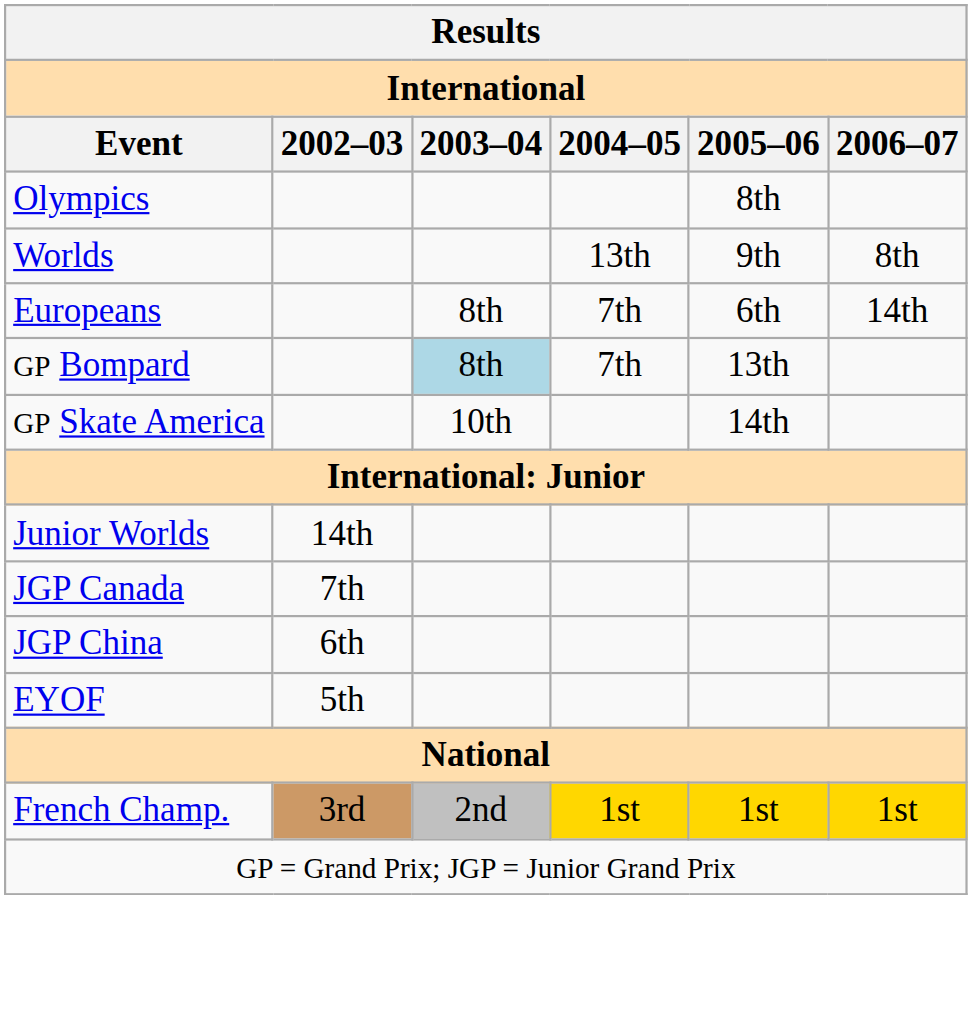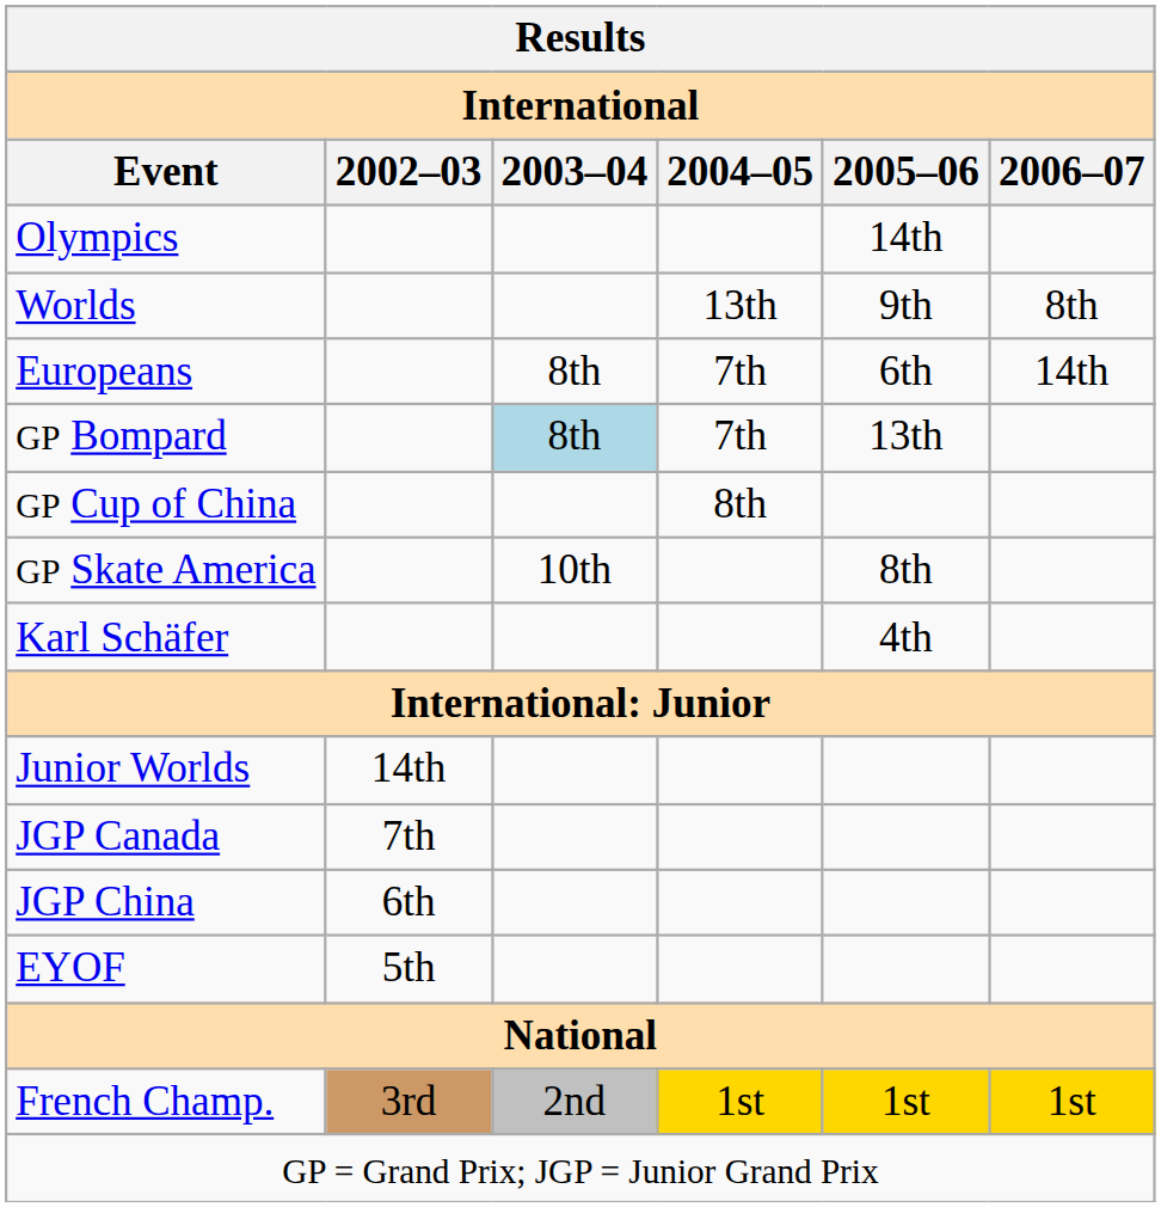 <table class="wikitable" style="text-align:center">
 <tr>
 <th colspan=6 align=center><strong>Results</strong></th>
 </tr>
 <tr>
 <th style="background-color: #ffdead; " colspan=6 align=center><strong>International</strong></th>
 </tr>
 <tr>
 <th>Event</th>
 <th>2002–03</th>
 <th>2003–04</th>
 <th>2004–05</th>
 <th>2005–06</th>
 <th>2006–07</th>
 </tr>
 <tr>
 <td align=left><a href='#'>Olympics</a></td>
 <td></td>
 <td></td>
 <td></td>
-<td>8th</td>
+<td>14th</td>
 <td></td>
 </tr>
 <tr>
 <td align=left><a href='#'>Worlds</a></td>
 <td></td>
 <td></td>
 <td>13th</td>
 <td>9th</td>
 <td>8th</td>
 </tr>
 <tr>
 <td align=left><a href='#'>Europeans</a></td>
 <td></td>
 <td>8th</td>
 <td>7th</td>
 <td>6th</td>
 <td>14th</td>
 </tr>
 <tr>
 <td align=left><small>GP</small> <a href='#'>Bompard</a></td>
 <td></td>
 <td style="background: lightblue;">8th</td>
 <td>7th</td>
 <td>13th</td>
 <td></td>
 </tr>
 <tr>
+<td align=left><small>GP</small> <a href='#'>Cup of China</a></td>
+<td></td>
+<td></td>
+<td>8th</td>
+<td></td>
+<td></td>
+</tr>
+<tr>
 <td align=left><small>GP</small> <a href='#'>Skate America</a></td>
 <td></td>
 <td>10th</td>
 <td></td>
-<td>14th</td>
+<td>8th</td>
+<td></td>
+</tr>
+<tr>
+<td align=left><a href='#'>Karl Schäfer</a></td>
+<td></td>
+<td></td>
+<td></td>
+<td>4th</td>
 <td></td>
 </tr>
 <tr>
 <th style="background-color: #ffdead; " colspan=6 align=center><strong>International: Junior</strong></th>
 </tr>
 <tr>
 <td align=left><a href='#'>Junior Worlds</a></td>
 <td>14th</td>
 <td></td>
 <td></td>
 <td></td>
 <td></td>
 </tr>
 <tr>
 <td align=left><a href='#'>JGP Canada</a></td>
 <td>7th</td>
 <td></td>
 <td></td>
 <td></td>
 <td></td>
 </tr>
 <tr>
 <td align=left><a href='#'>JGP China</a></td>
 <td>6th</td>
 <td></td>
 <td></td>
 <td></td>
 <td></td>
 </tr>
 <tr>
 <td align=left><a href='#'>EYOF</a></td>
 <td>5th</td>
 <td></td>
 <td></td>
 <td></td>
 <td></td>
 </tr>
 <tr>
 <th style="background-color: #ffdead; " colspan=6 align=center><strong>National</strong></th>
 </tr>
 <tr>
 <td align=left><a href='#'>French Champ.</a></td>
 <td bgcolor=cc9966>3rd</td>
 <td bgcolor=silver>2nd</td>
 <td bgcolor=gold>1st</td>
 <td bgcolor=gold>1st</td>
 <td bgcolor=gold>1st</td>
 </tr>
 <tr>
 <td colspan=6 align=center><small> GP = Grand Prix; JGP = Junior Grand Prix </small></td>
 </tr>
 </table>
